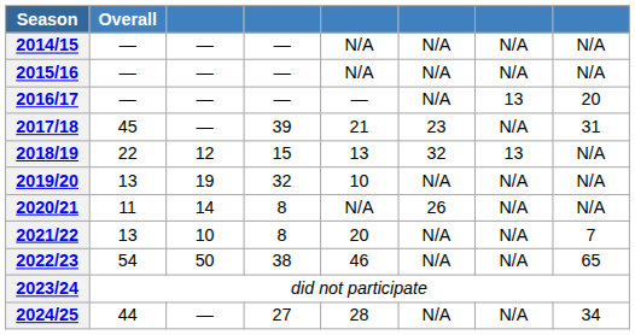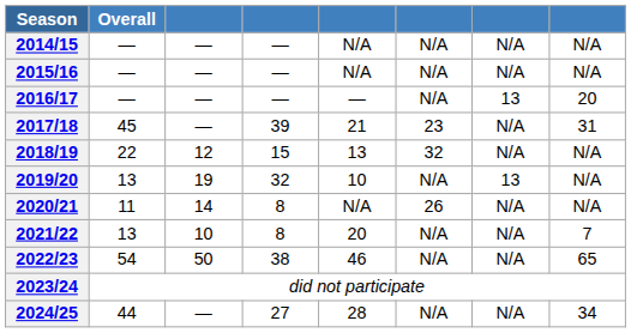 <table class="wikitable" style="font-size:86%; text-align:center; border:grey solid 1px; border-collapse:collapse; background:#ffffff;">
 <tr>
 <th style="background-color:#369; color:white; width:60px;"> Season </th>
 <th style="background-color:#4180be; color:white; width:55px;">Overall</th>
 <th style="background-color:#4180be; color:white; width:55px;"></th>
 <th style="background-color:#4180be; color:white; width:55px;"></th>
 <th style="background-color:#4180be; color:white; width:55px;"></th>
 <th style="background-color:#4180be; color:white; width:55px;"></th>
 <th style="background-color:#4180be; color:white; width:55px;"></th>
 <th style="background-color:#4180be; color:white; width:55px;"></th>
 </tr>
 <tr>
 <th scope="row" style="text-align:center;"><a href='#'>2014/15</a></th>
 <td align=center>—</td>
 <td align=center>—</td>
 <td align=center>—</td>
 <td align=center>N/A</td>
 <td align=center>N/A</td>
 <td align=center>N/A</td>
 <td align=center>N/A</td>
 </tr>
 <tr>
 <th scope="row" style="text-align:center;"><a href='#'>2015/16</a></th>
 <td align=center>—</td>
 <td align=center>—</td>
 <td align=center>—</td>
 <td align=center>N/A</td>
 <td align=center>N/A</td>
 <td align=center>N/A</td>
 <td align=center>N/A</td>
 </tr>
 <tr>
 <th scope="row" style="text-align:center;"><a href='#'>2016/17</a></th>
 <td align=center>—</td>
 <td align=center>—</td>
 <td align=center>—</td>
 <td align=center>—</td>
 <td align=center>N/A</td>
 <td align=center>13</td>
 <td align=center>20</td>
 </tr>
 <tr>
 <th scope="row" style="text-align:center;"><a href='#'>2017/18</a></th>
 <td align=center>45</td>
 <td align=center>—</td>
 <td align=center>39</td>
 <td align=center>21</td>
 <td align=center>23</td>
 <td align=center>N/A</td>
 <td align=center>31</td>
 </tr>
 <tr>
 <th scope=row align=center><a href='#'>2018/19</a></th>
 <td align=center>22</td>
 <td align=center>12</td>
 <td align=center>15</td>
 <td align=center>13</td>
 <td align=center>32</td>
-<td align=center>13</td>
+<td align=center>N/A</td>
 <td align=center>N/A</td>
 </tr>
 <tr>
 <th scope=row align=center><a href='#'>2019/20</a></th>
 <td align=center>13</td>
 <td align=center>19</td>
 <td align=center>32</td>
 <td align=center>10</td>
 <td align=center>N/A</td>
-<td align=center>N/A</td>
+<td align=center>13</td>
 <td align=center>N/A</td>
 </tr>
 <tr>
 <th scope=row align=center><a href='#'>2020/21</a></th>
 <td align=center>11</td>
 <td align=center>14</td>
 <td align=center>8</td>
 <td align=center>N/A</td>
 <td align=center>26</td>
 <td align=center>N/A</td>
 <td align=center>N/A</td>
 </tr>
 <tr>
 <th scope=row align=center><a href='#'>2021/22</a></th>
 <td align=center>13</td>
 <td align=center>10</td>
 <td align=center>8</td>
 <td align=center>20</td>
 <td align=center>N/A</td>
 <td align=center>N/A</td>
 <td align=center>7</td>
 </tr>
 <tr>
 <th scope=row align=center><a href='#'>2022/23</a></th>
 <td align=center>54</td>
 <td align=center>50</td>
 <td align=center>38</td>
 <td align=center>46</td>
 <td align=center>N/A</td>
 <td align=center>N/A</td>
 <td align=center>65</td>
 </tr>
 <tr>
 <th scope=row align=center><a href='#'>2023/24</a></th>
 <td align=center colspan=7><em>did not participate</em></td>
 </tr>
 <tr>
 <th scope=row align=center><a href='#'>2024/25</a></th>
 <td align=center>44</td>
 <td align=center>—</td>
 <td align=center>27</td>
 <td align=center>28</td>
 <td align=center>N/A</td>
 <td align=center>N/A</td>
 <td align=center>34</td>
 </tr>
 </table>
